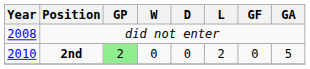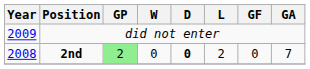 <table class="wikitable" style="text-align: center;">
 <tr>
 <th>Year</th>
 <th>Position</th>
 <th width=30>GP</th>
 <th width=30>W</th>
 <th width=30>D</th>
 <th width=30>L</th>
 <th width=30>GF</th>
 <th width=30>GA</th>
 </tr>
 <tr>
-<td> <a href='#'>2008</a></td>
+<td> <a href='#'>2009</a></td>
 <td colspan=7><em>did not enter</em></td>
 </tr>
 <tr>
-<td> <a href='#'>2010</a></td>
+<td> <a href='#'>2008</a></td>
 <td><strong>2nd</strong></td>
 <td style="background: lightgreen;">2</td>
 <td>0</td>
-<td>0</td>
+<td><strong>0</strong></td>
 <td>2</td>
 <td>0</td>
-<td>5</td>
+<td>7</td>
 </tr>
 <tr>
 </tr>
 </table>
